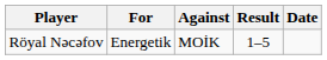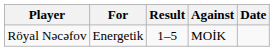 <table class="wikitable sortable">
 <tr>
 <th>Player</th>
 <th>For</th>
+<th style="text-align:center">Result</th>
 <th>Against</th>
-<th style="text-align:center">Result</th>
 <th>Date</th>
 </tr>
 <tr>
 <td> Röyal Nəcəfov</td>
 <td>Energetik</td>
+<td style="text-align:center;">1–5</td>
 <td>MOİK</td>
-<td style="text-align:center;">1–5</td>
 <td></td>
 </tr>
 </table>
